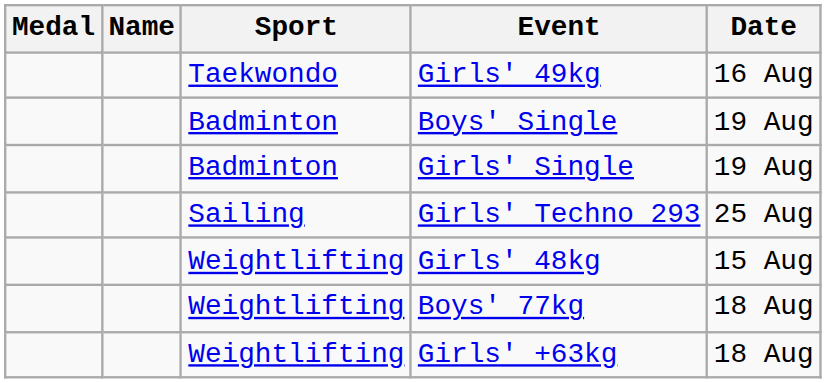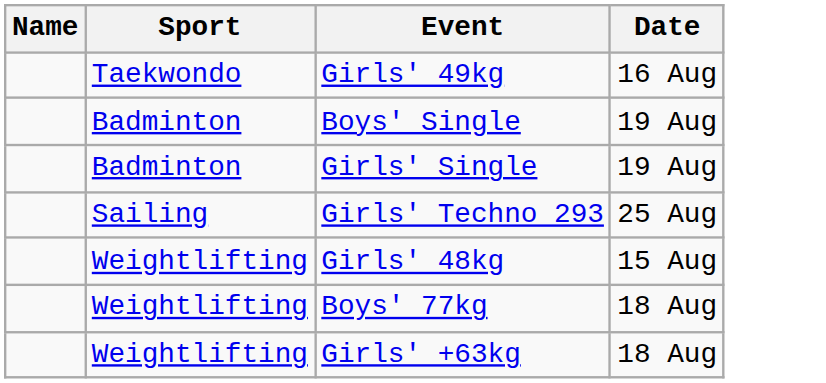 <table class="wikitable sortable" style="font-size:90%">
 <tr>
-<th>Medal</th>
 <th>Name</th>
 <th>Sport</th>
 <th>Event</th>
 <th>Date</th>
 </tr>
 <tr>
 <td></td>
-<td></td>
 <td><a href='#'>Taekwondo</a></td>
 <td><a href='#'>Girls' 49kg</a></td>
 <td>16 Aug</td>
 </tr>
 <tr>
-<td></td>
 <td></td>
 <td><a href='#'>Badminton</a></td>
 <td><a href='#'>Boys' Single</a></td>
 <td>19 Aug</td>
 </tr>
 <tr>
 <td></td>
-<td></td>
 <td><a href='#'>Badminton</a></td>
 <td><a href='#'>Girls' Single</a></td>
 <td>19 Aug</td>
 </tr>
 <tr>
-<td></td>
 <td></td>
 <td><a href='#'>Sailing</a></td>
 <td><a href='#'>Girls' Techno 293</a></td>
 <td>25 Aug</td>
 </tr>
 <tr>
 <td></td>
-<td></td>
 <td><a href='#'>Weightlifting</a></td>
 <td><a href='#'>Girls' 48kg</a></td>
 <td>15 Aug</td>
 </tr>
 <tr>
-<td></td>
 <td></td>
 <td><a href='#'>Weightlifting</a></td>
 <td><a href='#'>Boys' 77kg</a></td>
 <td>18 Aug</td>
 </tr>
 <tr>
 <td></td>
-<td></td>
 <td><a href='#'>Weightlifting</a></td>
 <td><a href='#'>Girls' +63kg</a></td>
 <td>18 Aug</td>
 </tr>
 </table>
